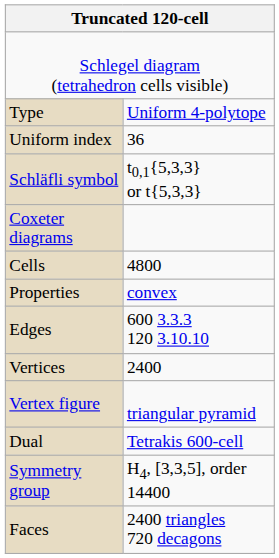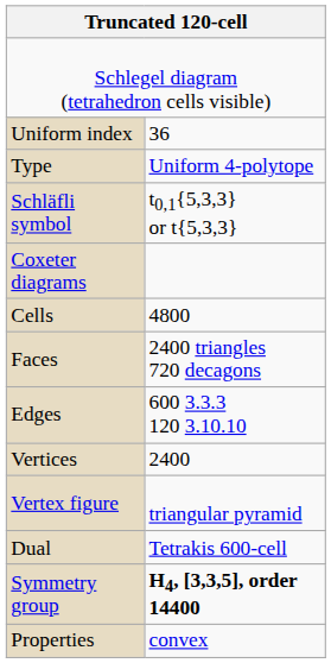 <table class="wikitable" align="right" style="margin-left:10px" width="250">
 <tr>
 <th bgcolor=#e7dcc3 colspan=2>Truncated 120-cell</th>
 </tr>
 <tr>
 <td colspan=2 align=center><br><a href='#'>Schlegel diagram</a><br>(<a href='#'>tetrahedron</a> cells visible)</td>
 </tr>
 <tr>
+<td bgcolor=#e7dcc3>Uniform index</td>
+<td>36</td>
+</tr>
+<tr>
 <td bgcolor=#e7dcc3>Type</td>
 <td><a href='#'>Uniform 4-polytope</a></td>
-</tr>
-<tr>
-<td bgcolor=#e7dcc3>Uniform index</td>
-<td>36</td>
 </tr>
 <tr>
 <td bgcolor=#e7dcc3><a href='#'>Schläfli symbol</a></td>
 <td>t<sub>0,1</sub>{5,3,3}<br>or t{5,3,3}</td>
 </tr>
 <tr>
 <td bgcolor=#e7dcc3><a href='#'>Coxeter diagrams</a></td>
 <td></td>
 </tr>
 <tr>
 <td bgcolor=#e7dcc3>Cells</td>
 <td>4800</td>
 </tr>
 <tr>
-<td bgcolor=#e7dcc3>Properties</td>
-<td><a href='#'>convex</a></td>
+<td bgcolor=#e7dcc3>Faces</td>
+<td>2400 <a href='#'>triangles</a><br>720 <a href='#'>decagons</a></td>
 </tr>
 <tr>
 <td bgcolor=#e7dcc3>Edges</td>
 <td>600 <a href='#'>3.3.3</a> <br>120 <a href='#'>3.10.10</a> </td>
 </tr>
 <tr>
 <td bgcolor=#e7dcc3>Vertices</td>
 <td>2400</td>
 </tr>
 <tr>
 <td bgcolor=#e7dcc3><a href='#'>Vertex figure</a></td>
 <td><br><a href='#'>triangular pyramid</a></td>
 </tr>
 <tr>
 <td bgcolor=#e7dcc3>Dual</td>
 <td><a href='#'>Tetrakis 600-cell</a></td>
 </tr>
 <tr>
 <td bgcolor=#e7dcc3><a href='#'>Symmetry group</a></td>
-<td>H<sub>4</sub>, [3,3,5], order 14400</td>
+<td><strong>H<sub>4</sub>, [3,3,5], order 14400</strong></td>
 </tr>
 <tr>
-<td bgcolor=#e7dcc3>Faces</td>
-<td>2400 <a href='#'>triangles</a><br>720 <a href='#'>decagons</a></td>
+<td bgcolor=#e7dcc3>Properties</td>
+<td><a href='#'>convex</a></td>
 </tr>
 </table>
